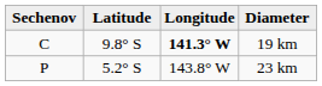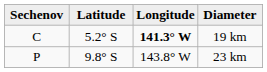 <table class="wikitable">
 <tr>
 <th width="25%" style="background:#eeeeee;">Sechenov</th>
 <th width="25%" style="background:#eeeeee;">Latitude</th>
 <th width="25%" style="background:#eeeeee;">Longitude</th>
 <th width="25%" style="background:#eeeeee;">Diameter</th>
 </tr>
 <tr>
 <td align="center">C</td>
-<td align="center">9.8° S</td>
+<td align="center">5.2° S</td>
 <td align="center"><strong>141.3° W</strong></td>
 <td align="center">19 km</td>
 </tr>
 <tr>
 <td align="center">P</td>
-<td align="center">5.2° S</td>
+<td align="center">9.8° S</td>
 <td align="center">143.8° W</td>
 <td align="center">23 km</td>
 </tr>
 </table>
